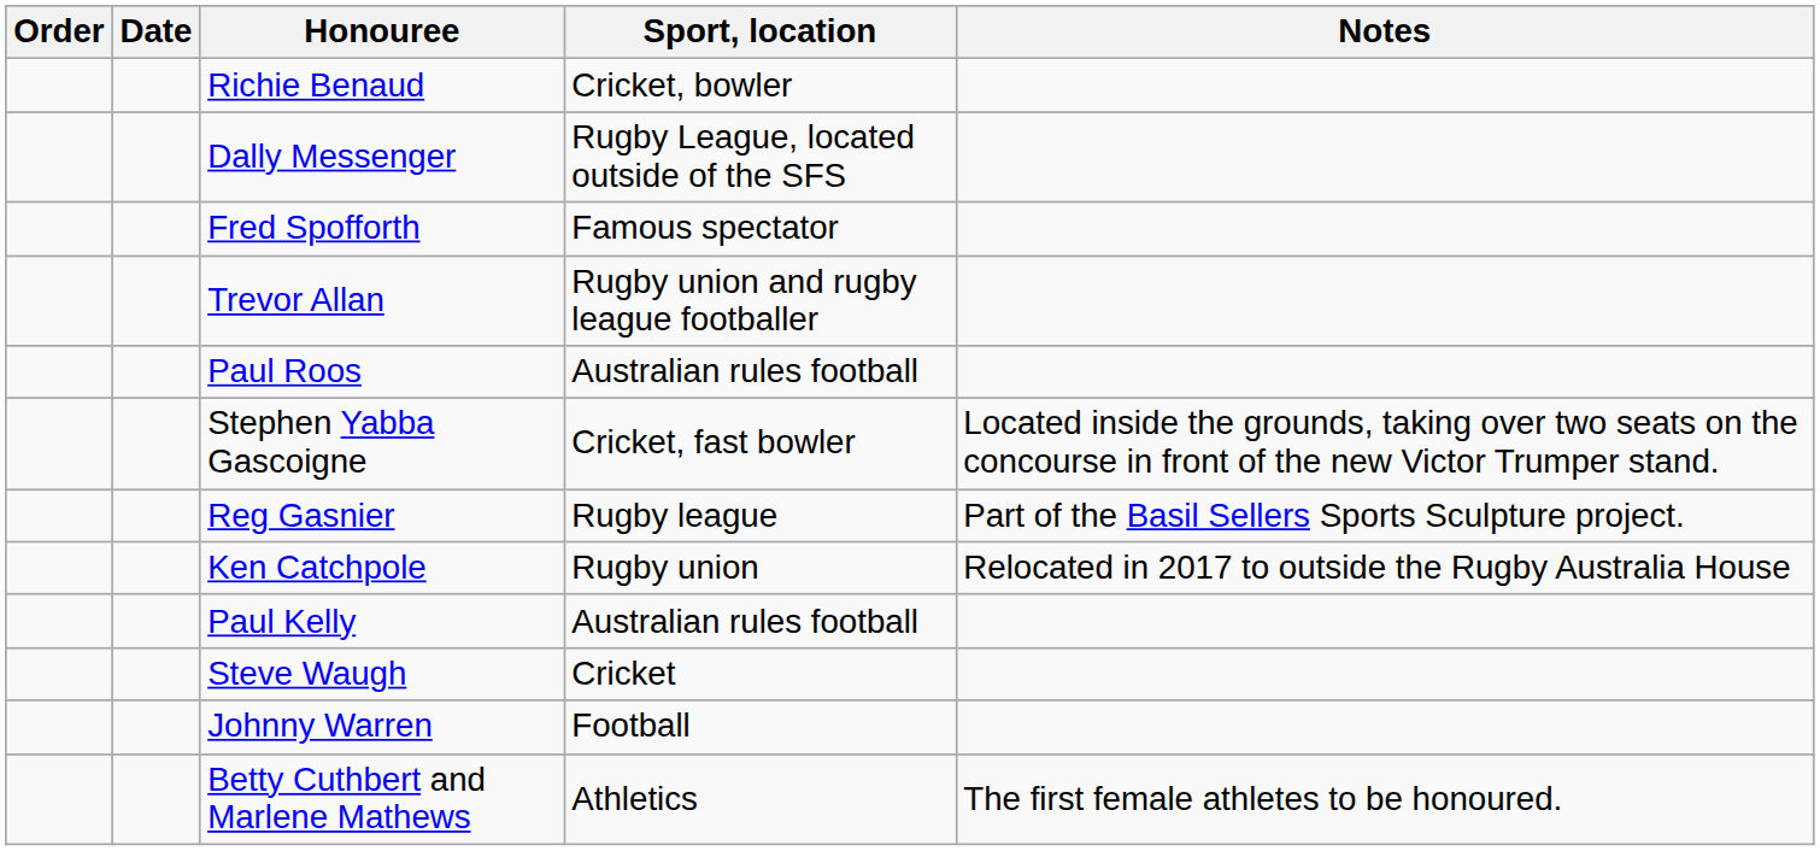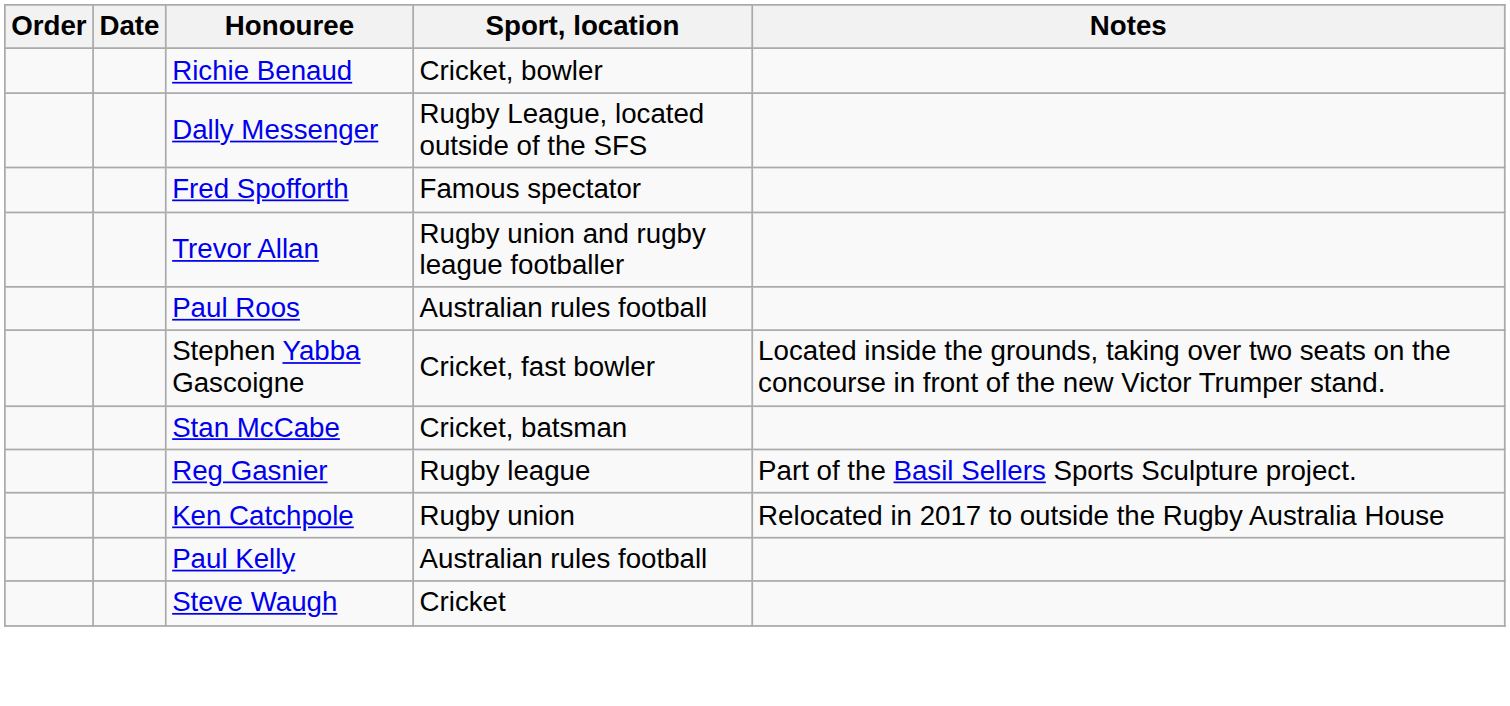 <table class="wikitable sortable">
 <tr>
 <th>Order</th>
 <th>Date</th>
 <th>Honouree</th>
 <th>Sport, location</th>
 <th>Notes</th>
 </tr>
 <tr>
 <td align=center></td>
 <td></td>
 <td><a href='#'>Richie Benaud</a> </td>
 <td>Cricket, bowler</td>
 <td></td>
 </tr>
 <tr>
 <td align=center></td>
 <td></td>
 <td><a href='#'>Dally Messenger</a></td>
 <td>Rugby League, located outside of the SFS</td>
 <td></td>
 </tr>
 <tr>
 <td align=center></td>
 <td></td>
 <td><a href='#'>Fred Spofforth</a></td>
 <td>Famous spectator</td>
 <td></td>
 </tr>
 <tr>
 <td align=center></td>
 <td></td>
 <td><a href='#'>Trevor Allan</a></td>
 <td>Rugby union and rugby league footballer</td>
 <td></td>
 </tr>
 <tr>
 <td align=center></td>
 <td></td>
 <td><a href='#'>Paul Roos</a></td>
 <td>Australian rules football</td>
 <td></td>
 </tr>
 <tr>
 <td align=center></td>
 <td></td>
 <td>Stephen <a href='#'>Yabba</a> Gascoigne</td>
 <td>Cricket, fast bowler</td>
 <td>Located inside the grounds, taking over two seats on the concourse in front of the new Victor Trumper stand.</td>
 </tr>
 <tr>
 <td align=center></td>
 <td></td>
+<td><a href='#'>Stan McCabe</a></td>
+<td>Cricket, batsman</td>
+<td></td>
+</tr>
+<tr>
+<td align=center></td>
+<td></td>
 <td><a href='#'>Reg Gasnier</a> </td>
 <td>Rugby league</td>
 <td>Part of the <a href='#'>Basil Sellers</a> Sports Sculpture project.</td>
 </tr>
 <tr>
 <td align=center></td>
 <td></td>
 <td><a href='#'>Ken Catchpole</a> </td>
 <td>Rugby union</td>
 <td>Relocated in 2017 to outside the Rugby Australia House</td>
 </tr>
 <tr>
 <td align=center></td>
 <td></td>
 <td><a href='#'>Paul Kelly</a></td>
 <td>Australian rules football</td>
 <td></td>
 </tr>
 <tr>
 <td align=center></td>
 <td></td>
 <td><a href='#'>Steve Waugh</a> </td>
 <td>Cricket</td>
 <td></td>
 </tr>
-<tr>
-<td align=center></td>
-<td></td>
-<td><a href='#'>Johnny Warren</a> </td>
-<td>Football</td>
-<td></td>
-</tr>
-<tr>
-<td align=center></td>
-<td></td>
-<td><a href='#'>Betty Cuthbert</a> and <a href='#'>Marlene Mathews</a></td>
-<td>Athletics</td>
-<td>The first female athletes to be honoured.</td>
-</tr>
 </table>
